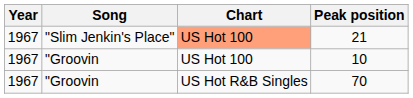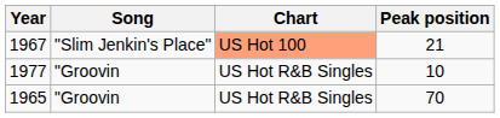 <table class="wikitable">
 <tr>
 <th>Year</th>
 <th>Song</th>
 <th>Chart</th>
 <th>Peak position</th>
 </tr>
 <tr>
 <td>1967</td>
 <td>"Slim Jenkin's Place"</td>
 <td style="background: lightsalmon;">US Hot 100</td>
 <td align="center">21</td>
 </tr>
 <tr>
-<td>1967</td>
+<td>1977</td>
 <td>"Groovin</td>
-<td>US Hot 100</td>
+<td>US Hot R&B Singles</td>
 <td align="center">10</td>
 </tr>
 <tr>
-<td>1967</td>
+<td>1965</td>
 <td>"Groovin</td>
 <td>US Hot R&B Singles</td>
 <td align="center">70</td>
 </tr>
 </table>
